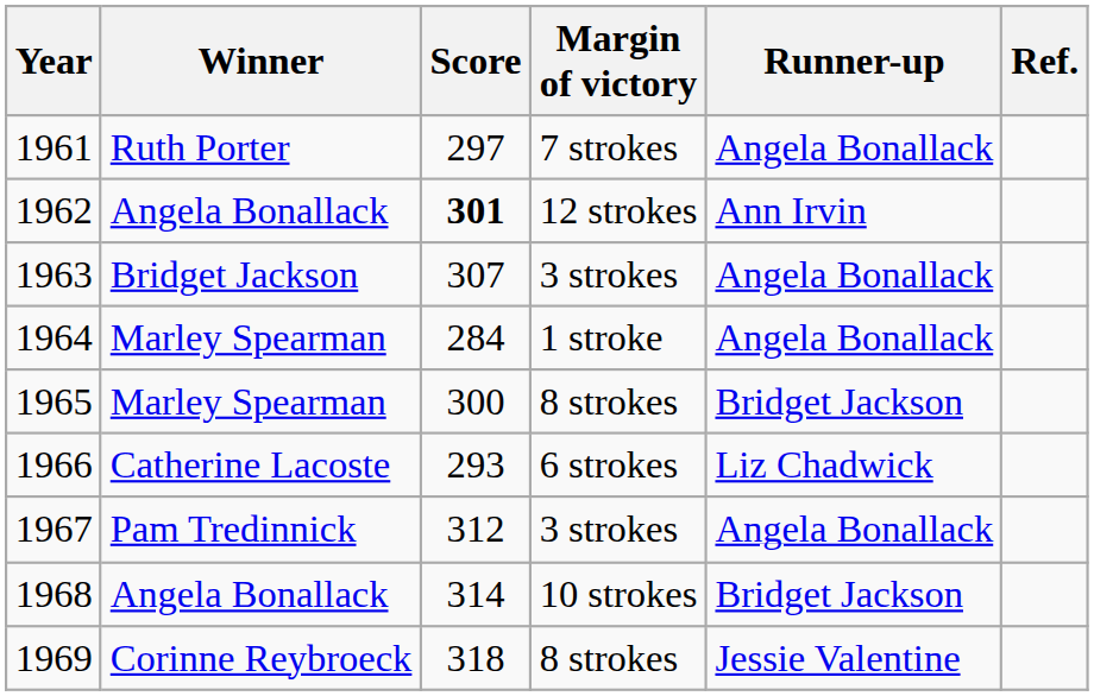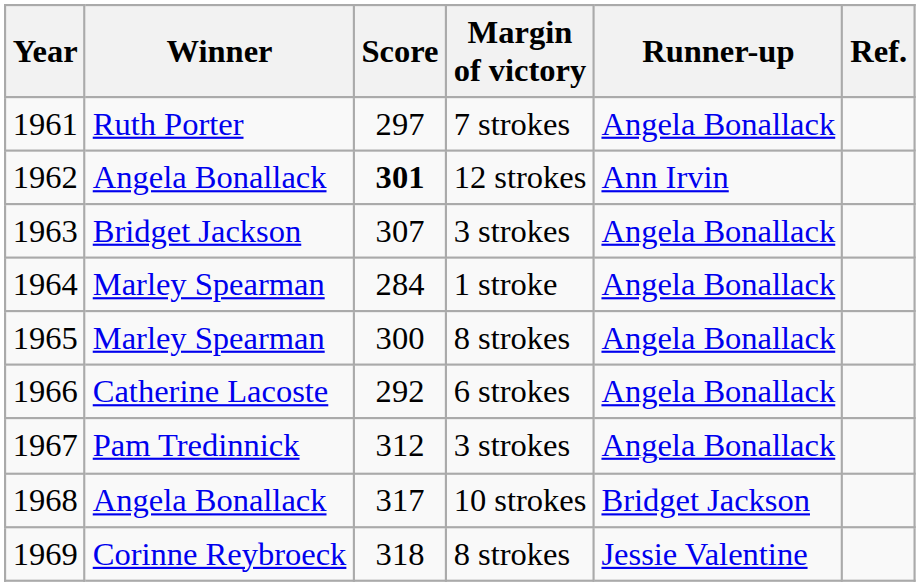 <table class="wikitable" style="font-size:95%">
 <tr>
 <th>Year</th>
 <th>Winner</th>
 <th>Score</th>
 <th>Margin<br>of victory</th>
 <th>Runner-up</th>
 <th>Ref.</th>
 </tr>
 <tr>
 <td>1961</td>
 <td> <a href='#'>Ruth Porter</a></td>
 <td align=center>297</td>
 <td>7 strokes</td>
 <td> <a href='#'>Angela Bonallack</a></td>
 <td></td>
 </tr>
 <tr>
 <td>1962</td>
 <td> <a href='#'>Angela Bonallack</a></td>
 <td align=center><strong>301</strong></td>
 <td>12 strokes</td>
 <td> <a href='#'>Ann Irvin</a></td>
 <td></td>
 </tr>
 <tr>
 <td>1963</td>
 <td> <a href='#'>Bridget Jackson</a></td>
 <td align=center>307</td>
 <td>3 strokes</td>
 <td> <a href='#'>Angela Bonallack</a></td>
 <td></td>
 </tr>
 <tr>
 <td>1964</td>
 <td> <a href='#'>Marley Spearman</a></td>
 <td align=center>284</td>
 <td>1 stroke</td>
 <td> <a href='#'>Angela Bonallack</a></td>
 <td></td>
 </tr>
 <tr>
 <td>1965</td>
 <td> <a href='#'>Marley Spearman</a></td>
 <td align=center>300</td>
 <td>8 strokes</td>
-<td> <a href='#'>Bridget Jackson</a></td>
+<td> <a href='#'>Angela Bonallack</a></td>
 <td></td>
 </tr>
 <tr>
 <td>1966</td>
 <td> <a href='#'>Catherine Lacoste</a></td>
-<td align=center>293</td>
+<td align=center>292</td>
 <td>6 strokes</td>
-<td> <a href='#'>Liz Chadwick</a></td>
+<td> <a href='#'>Angela Bonallack</a></td>
 <td></td>
 </tr>
 <tr>
 <td>1967</td>
 <td> <a href='#'>Pam Tredinnick</a></td>
 <td align=center>312</td>
 <td>3 strokes</td>
 <td> <a href='#'>Angela Bonallack</a></td>
 <td></td>
 </tr>
 <tr>
 <td>1968</td>
 <td> <a href='#'>Angela Bonallack</a></td>
-<td align=center>314</td>
+<td align=center>317</td>
 <td>10 strokes</td>
 <td> <a href='#'>Bridget Jackson</a></td>
 <td></td>
 </tr>
 <tr>
 <td>1969</td>
 <td> <a href='#'>Corinne Reybroeck</a></td>
 <td align=center>318</td>
 <td>8 strokes</td>
 <td> <a href='#'>Jessie Valentine</a></td>
 <td></td>
 </tr>
 </table>
